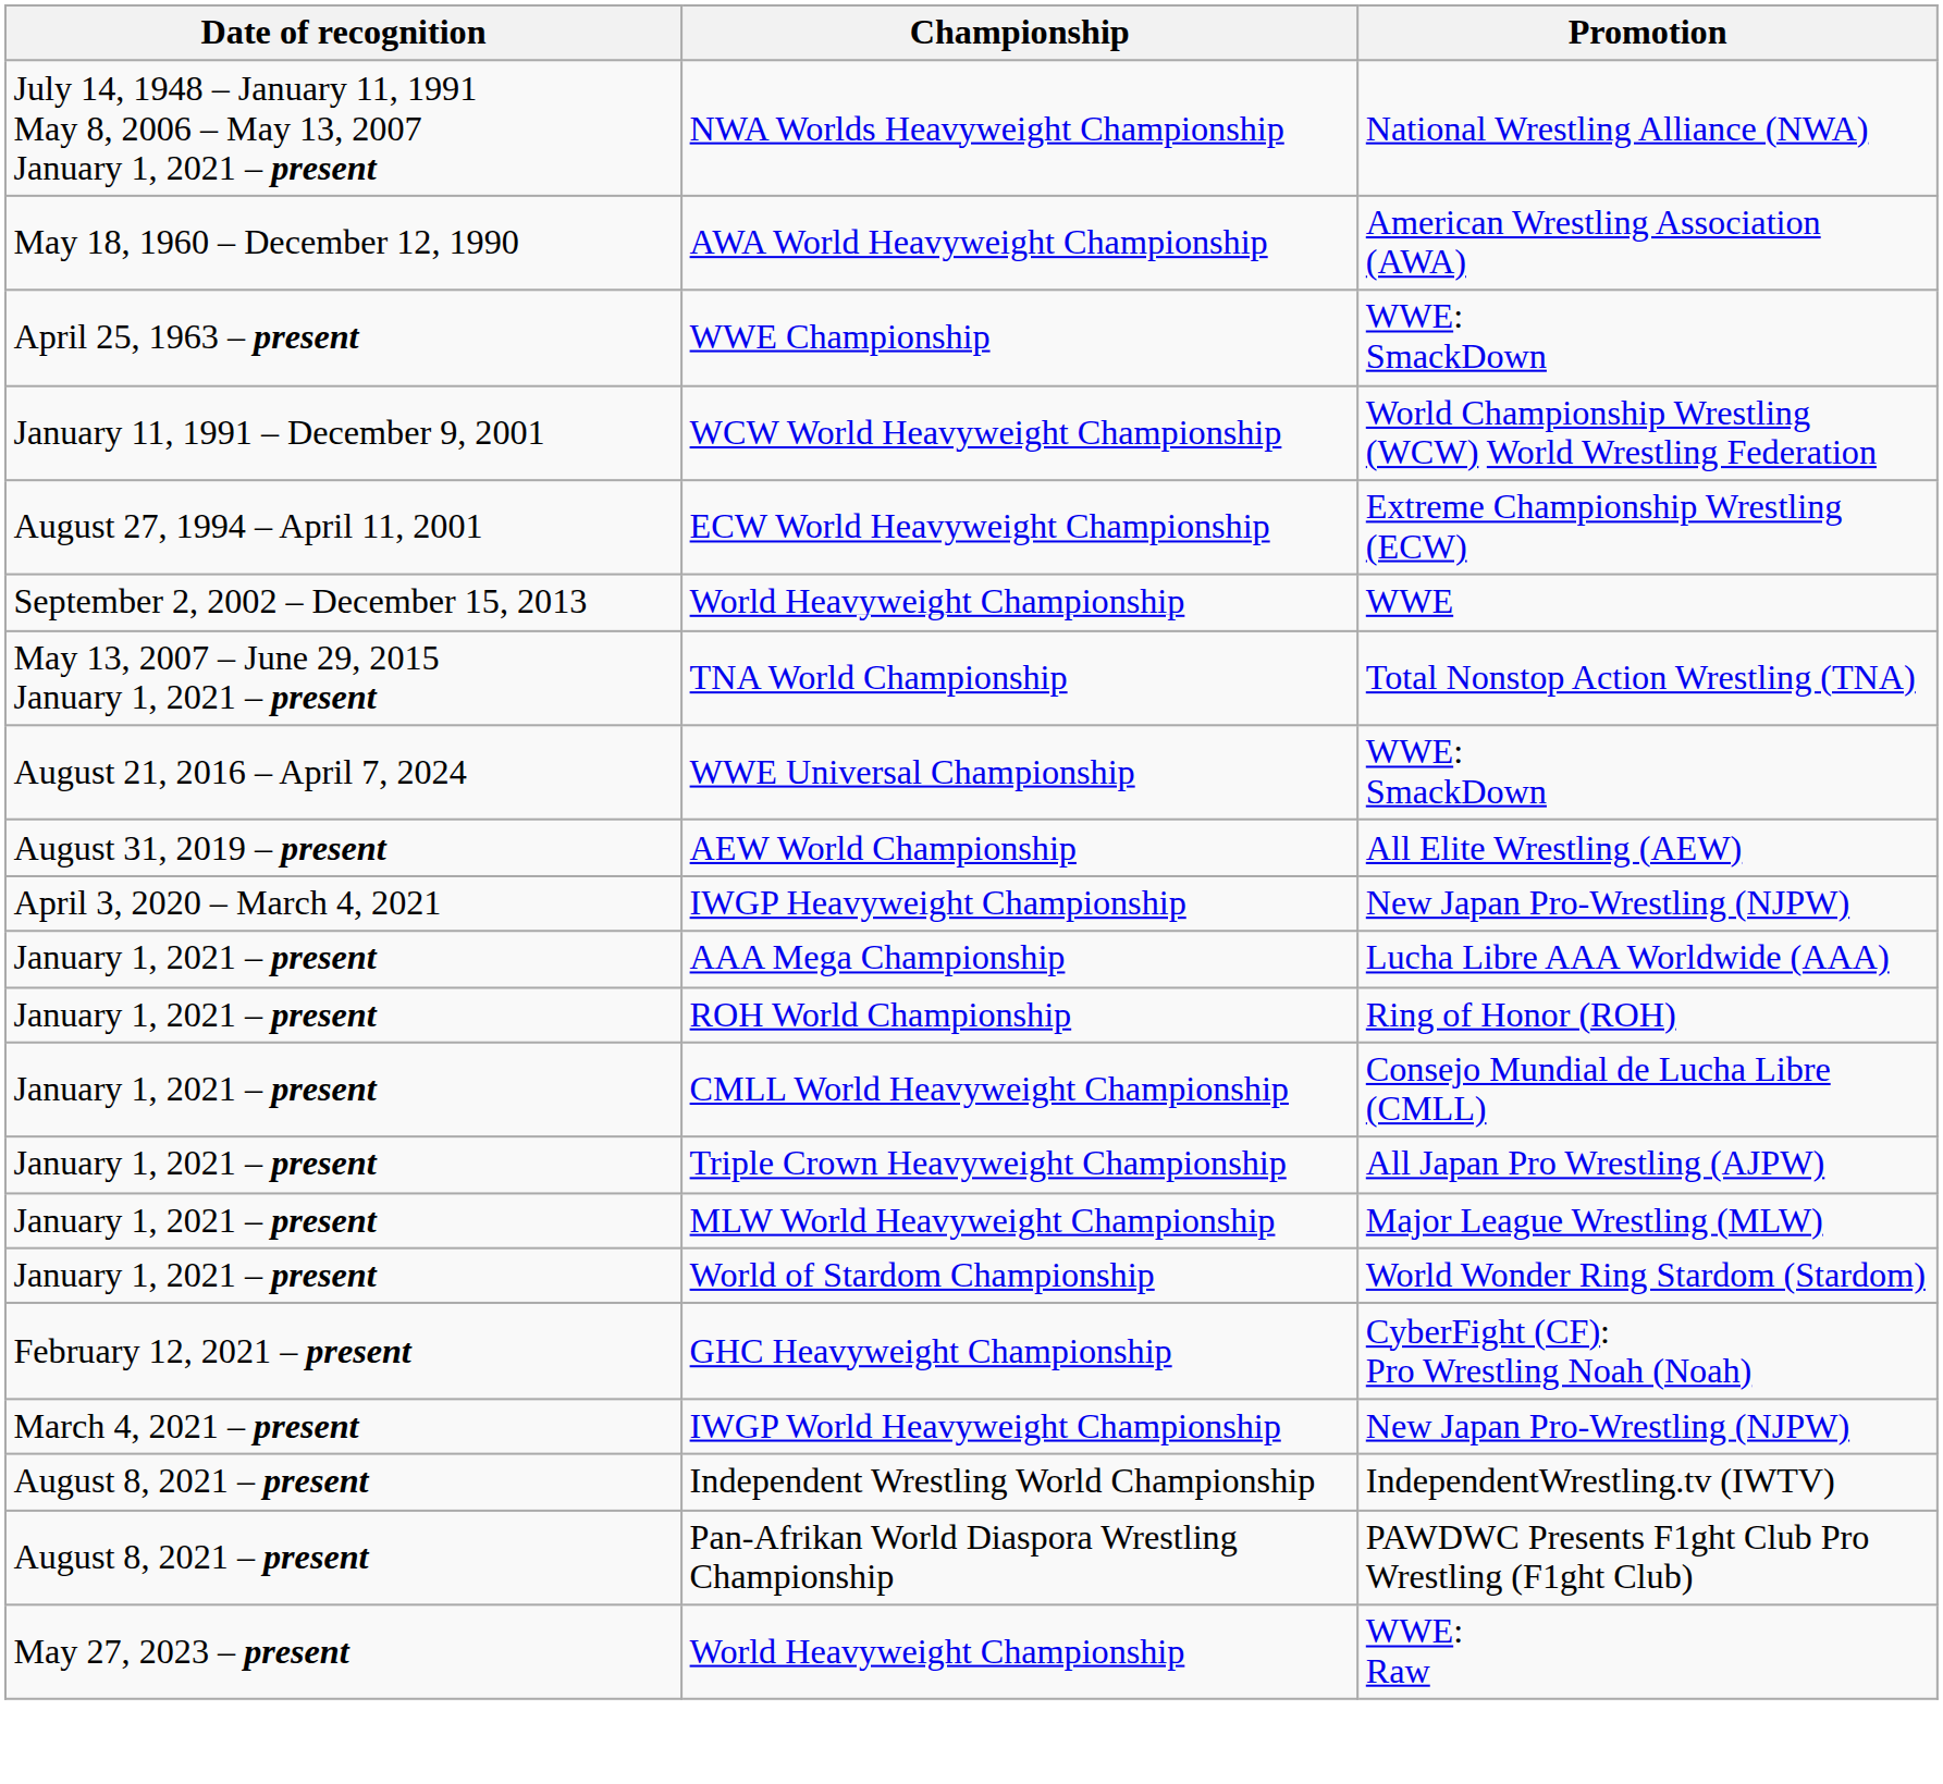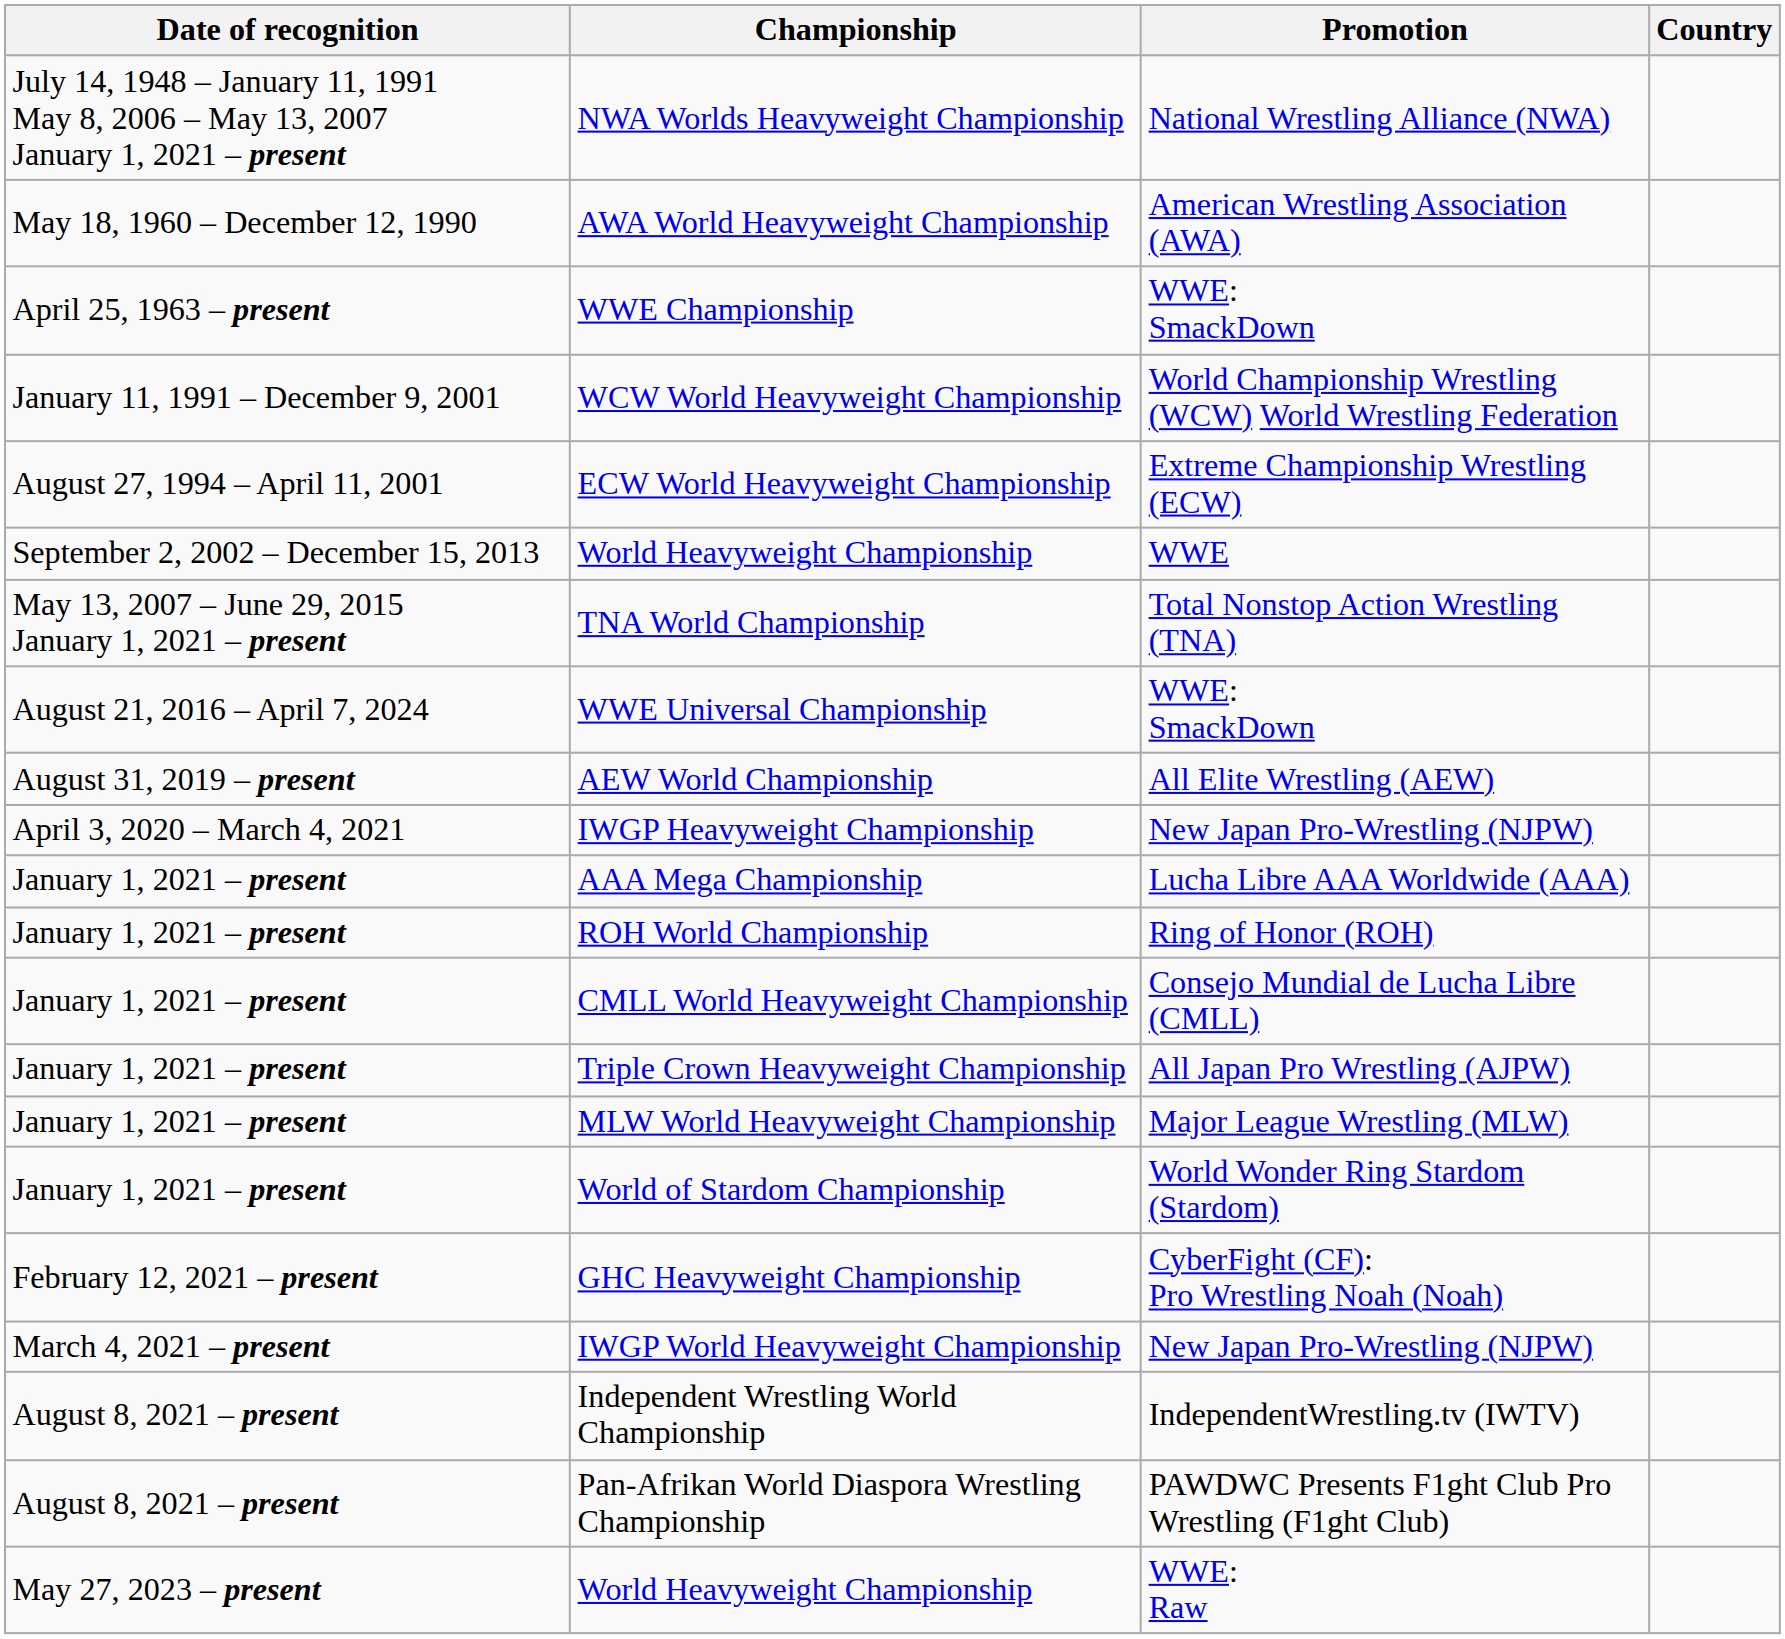 <table class="wikitable sortable" width="100%">
 <tr>
 <th width="35%">Date of recognition</th>
 <th width="35%">Championship</th>
 <th width="35%">Promotion</th>
+<th width="5%">Country</th>
 </tr>
 <tr>
 <td>July 14, 1948 – January 11, 1991<br>May 8, 2006 – May 13, 2007<br>January 1, 2021 – <strong><em>present</em></strong></td>
 <td><a href='#'>NWA Worlds Heavyweight Championship</a></td>
 <td><a href='#'>National Wrestling Alliance (NWA)</a></td>
+<td></td>
 </tr>
 <tr>
 <td>May 18, 1960 – December 12, 1990</td>
 <td><a href='#'>AWA World Heavyweight Championship</a></td>
 <td><a href='#'>American Wrestling Association (AWA)</a></td>
+<td></td>
 </tr>
 <tr>
 <td>April 25, 1963 – <strong><em>present</em></strong></td>
 <td><a href='#'>WWE Championship</a></td>
 <td><a href='#'>WWE</a>:<br><a href='#'>SmackDown</a></td>
+<td></td>
 </tr>
 <tr>
 <td>January 11, 1991 – December 9, 2001</td>
 <td><a href='#'>WCW World Heavyweight Championship</a></td>
 <td><a href='#'>World Championship Wrestling (WCW)</a> <a href='#'>World Wrestling Federation</a></td>
+<td></td>
 </tr>
 <tr>
 <td>August 27, 1994 – April 11, 2001</td>
 <td><a href='#'>ECW World Heavyweight Championship</a></td>
 <td><a href='#'>Extreme Championship Wrestling (ECW)</a></td>
+<td></td>
 </tr>
 <tr>
 <td>September 2, 2002 – December 15, 2013</td>
 <td><a href='#'>World Heavyweight Championship</a></td>
 <td><a href='#'>WWE</a></td>
+<td></td>
 </tr>
 <tr>
 <td>May 13, 2007 – June 29, 2015<br>January 1, 2021 – <strong><em>present</em></strong></td>
 <td><a href='#'>TNA World Championship</a></td>
 <td><a href='#'>Total Nonstop Action Wrestling (TNA)</a></td>
+<td></td>
 </tr>
 <tr>
 <td>August 21, 2016 – April 7, 2024</td>
 <td><a href='#'>WWE Universal Championship</a></td>
 <td><a href='#'>WWE</a>:<br><a href='#'>SmackDown</a></td>
+<td></td>
 </tr>
 <tr>
 <td>August 31, 2019 – <strong><em>present</em></strong></td>
 <td><a href='#'>AEW World Championship</a></td>
 <td><a href='#'>All Elite Wrestling (AEW)</a></td>
+<td></td>
 </tr>
 <tr>
 <td>April 3, 2020 – March 4, 2021</td>
 <td><a href='#'>IWGP Heavyweight Championship</a></td>
 <td><a href='#'>New Japan Pro-Wrestling (NJPW)</a></td>
+<td></td>
 </tr>
 <tr>
 <td>January 1, 2021 – <strong><em>present</em></strong></td>
 <td><a href='#'>AAA Mega Championship</a></td>
 <td><a href='#'>Lucha Libre AAA Worldwide (AAA)</a></td>
+<td></td>
 </tr>
 <tr>
 <td>January 1, 2021 – <strong><em>present</em></strong></td>
 <td><a href='#'>ROH World Championship</a></td>
 <td><a href='#'>Ring of Honor (ROH)</a></td>
+<td></td>
 </tr>
 <tr>
 <td>January 1, 2021 – <strong><em>present</em></strong></td>
 <td><a href='#'>CMLL World Heavyweight Championship</a></td>
 <td><a href='#'>Consejo Mundial de Lucha Libre (CMLL)</a></td>
+<td></td>
 </tr>
 <tr>
 <td>January 1, 2021 – <strong><em>present</em></strong></td>
 <td><a href='#'>Triple Crown Heavyweight Championship</a></td>
 <td><a href='#'>All Japan Pro Wrestling (AJPW)</a></td>
+<td></td>
 </tr>
 <tr>
 <td>January 1, 2021 – <strong><em>present</em></strong></td>
 <td><a href='#'>MLW World Heavyweight Championship</a></td>
 <td><a href='#'>Major League Wrestling (MLW)</a></td>
+<td></td>
 </tr>
 <tr>
 <td>January 1, 2021 – <strong><em>present</em></strong></td>
 <td><a href='#'>World of Stardom Championship</a></td>
 <td><a href='#'>World Wonder Ring Stardom (Stardom)</a></td>
+<td></td>
 </tr>
 <tr>
 <td>February 12, 2021 – <strong><em>present</em></strong></td>
 <td><a href='#'>GHC Heavyweight Championship</a></td>
 <td><a href='#'>CyberFight (CF)</a>:<br><a href='#'>Pro Wrestling Noah (Noah)</a></td>
+<td></td>
 </tr>
 <tr>
 <td>March 4, 2021 – <strong><em>present</em></strong></td>
 <td><a href='#'>IWGP World Heavyweight Championship</a></td>
 <td><a href='#'>New Japan Pro-Wrestling (NJPW)</a></td>
+<td></td>
 </tr>
 <tr>
 <td>August 8, 2021 – <strong><em>present</em></strong></td>
 <td>Independent Wrestling World Championship</td>
 <td>IndependentWrestling.tv (IWTV)</td>
+<td></td>
 </tr>
 <tr>
 <td>August 8, 2021 – <strong><em>present</em></strong></td>
 <td>Pan-Afrikan World Diaspora Wrestling Championship</td>
 <td>PAWDWC Presents F1ght Club Pro Wrestling (F1ght Club)</td>
+<td></td>
 </tr>
 <tr>
 <td>May 27, 2023 – <strong><em>present</em></strong></td>
 <td><a href='#'>World Heavyweight Championship</a></td>
 <td><a href='#'>WWE</a>:<br><a href='#'>Raw</a></td>
+<td></td>
 </tr>
 </table>
